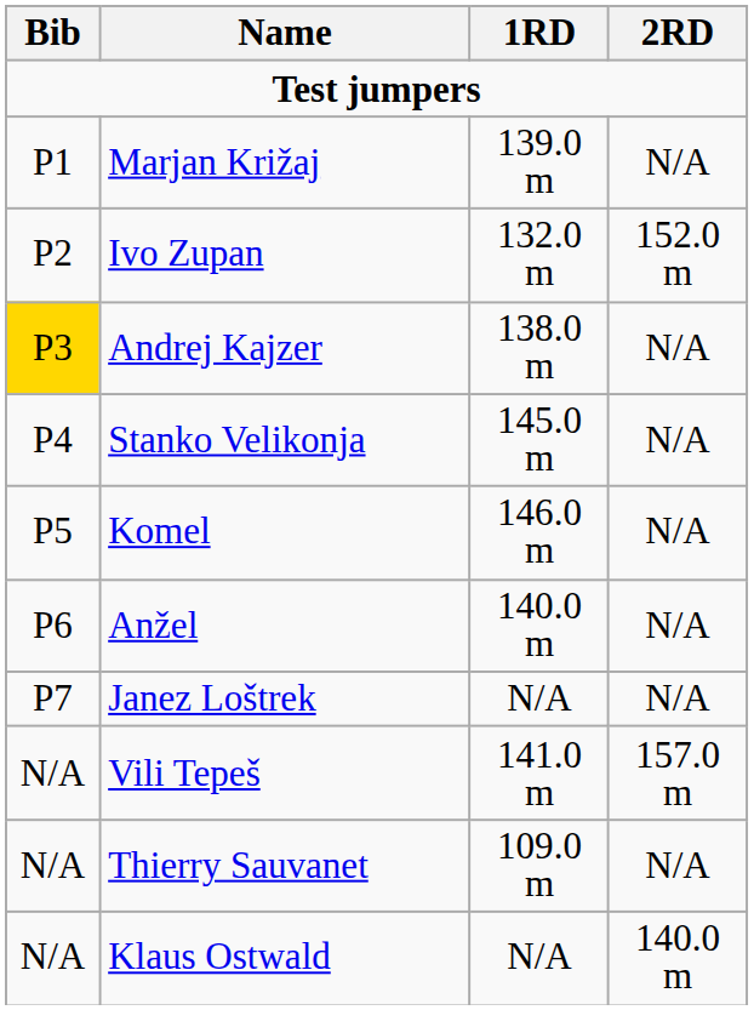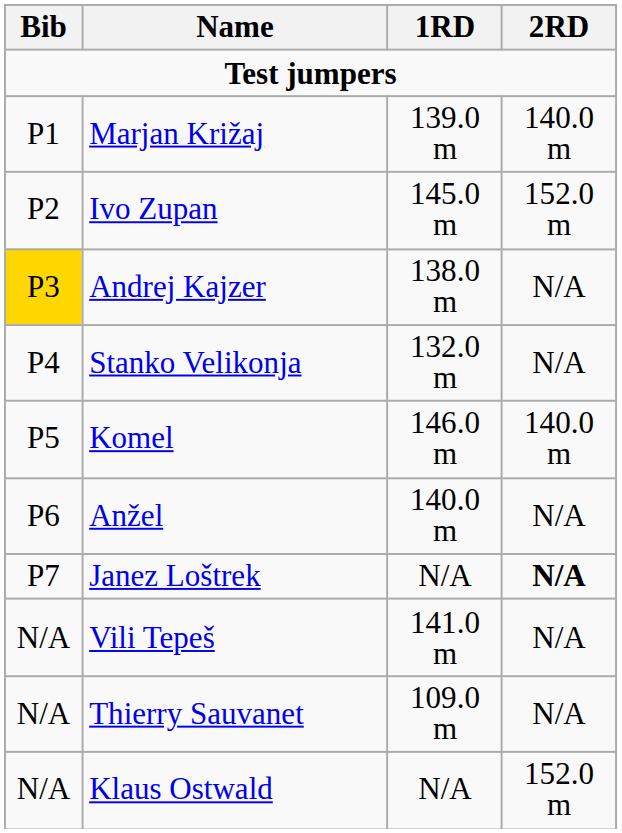 <table class="wikitable collapsible autocollapse sortable" style="text-align:center; line-height:16px; width:25%;">
 <tr>
 <th width=35>Bib</th>
 <th width=200>Name</th>
 <th width=60>1RD</th>
 <th width=60>2RD</th>
 </tr>
 <tr>
 <td colspan=4 align=center><strong>Test jumpers</strong></td>
 </tr>
 <tr>
 <td>P1</td>
 <td align=left> <a href='#'>Marjan Križaj</a></td>
 <td>139.0 m</td>
-<td>N/A</td>
+<td>140.0 m</td>
 </tr>
 <tr>
 <td>P2</td>
 <td align=left> <a href='#'>Ivo Zupan</a></td>
-<td>132.0 m</td>
+<td>145.0 m</td>
 <td>152.0 m</td>
 </tr>
 <tr>
 <td style="background: gold;">P3</td>
 <td align=left> <a href='#'>Andrej Kajzer</a></td>
 <td>138.0 m</td>
 <td>N/A</td>
 </tr>
 <tr>
 <td>P4</td>
 <td align=left> <a href='#'>Stanko Velikonja</a></td>
-<td>145.0 m</td>
+<td>132.0 m</td>
 <td>N/A</td>
 </tr>
 <tr>
 <td>P5</td>
 <td align=left> <a href='#'>Komel</a></td>
 <td>146.0 m</td>
-<td>N/A</td>
+<td>140.0 m</td>
 </tr>
 <tr>
 <td>P6</td>
 <td align=left> <a href='#'>Anžel</a></td>
 <td>140.0 m</td>
 <td>N/A</td>
 </tr>
 <tr>
 <td>P7</td>
 <td align=left> <a href='#'>Janez Loštrek</a></td>
 <td>N/A</td>
-<td>N/A</td>
+<td><strong>N/A</strong></td>
 </tr>
 <tr>
 <td>N/A</td>
 <td align=left> <a href='#'>Vili Tepeš</a></td>
 <td>141.0 m</td>
-<td>157.0 m</td>
+<td>N/A</td>
 </tr>
 <tr>
 <td>N/A</td>
 <td align=left> <a href='#'>Thierry Sauvanet</a></td>
 <td>109.0 m</td>
 <td>N/A</td>
 </tr>
 <tr>
 <td>N/A</td>
 <td align=left> <a href='#'>Klaus Ostwald</a></td>
 <td>N/A</td>
-<td>140.0 m</td>
+<td>152.0 m</td>
 </tr>
 </table>
